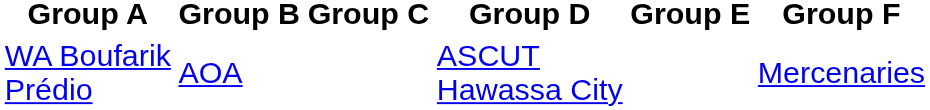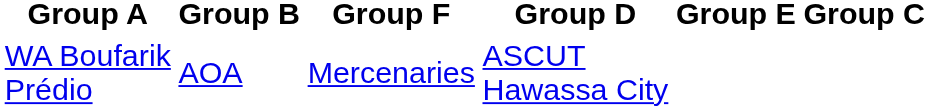 <table>
 <tr>
 <th>Group A</th>
 <th>Group B</th>
-<th>Group C</th>
+<th>Group F</th>
 <th>Group D</th>
 <th>Group E</th>
-<th>Group F</th>
+<th>Group C</th>
 </tr>
 <tr>
 <td> <a href='#'>WA Boufarik</a><br> <a href='#'>Prédio</a></td>
 <td> <a href='#'>AOA</a></td>
-<td></td>
+<td> <a href='#'>Mercenaries</a></td>
 <td> <a href='#'>ASCUT</a><br> <a href='#'>Hawassa City</a></td>
 <td></td>
-<td> <a href='#'>Mercenaries</a></td>
+<td></td>
 </tr>
 </table>
